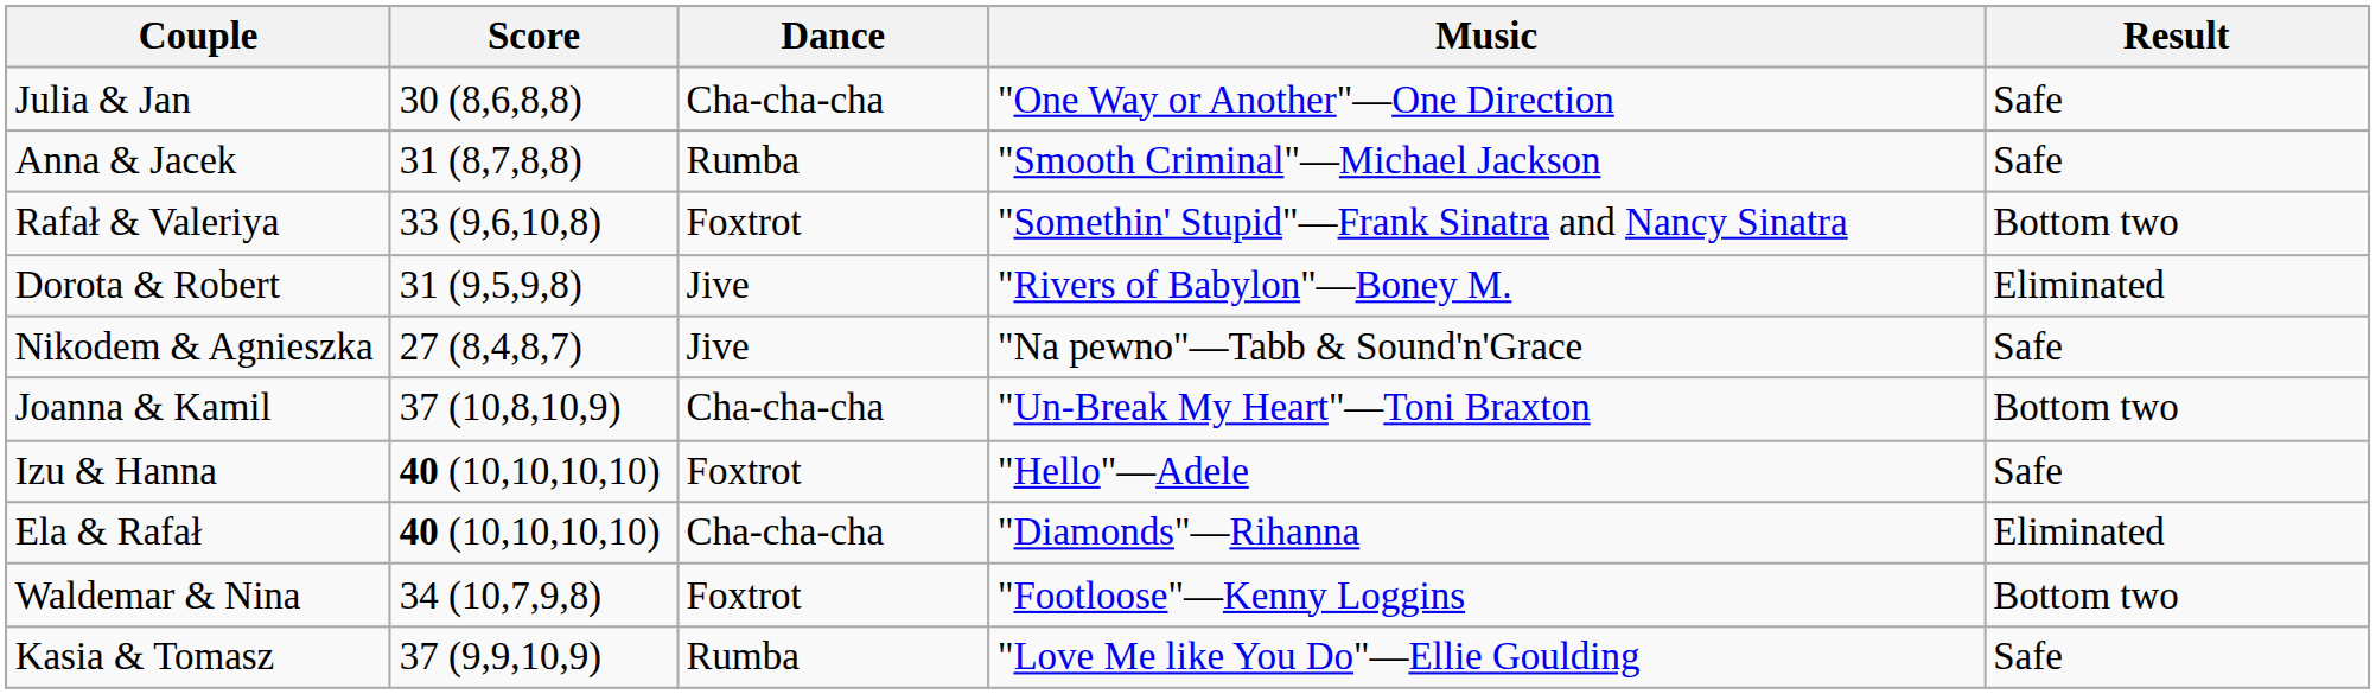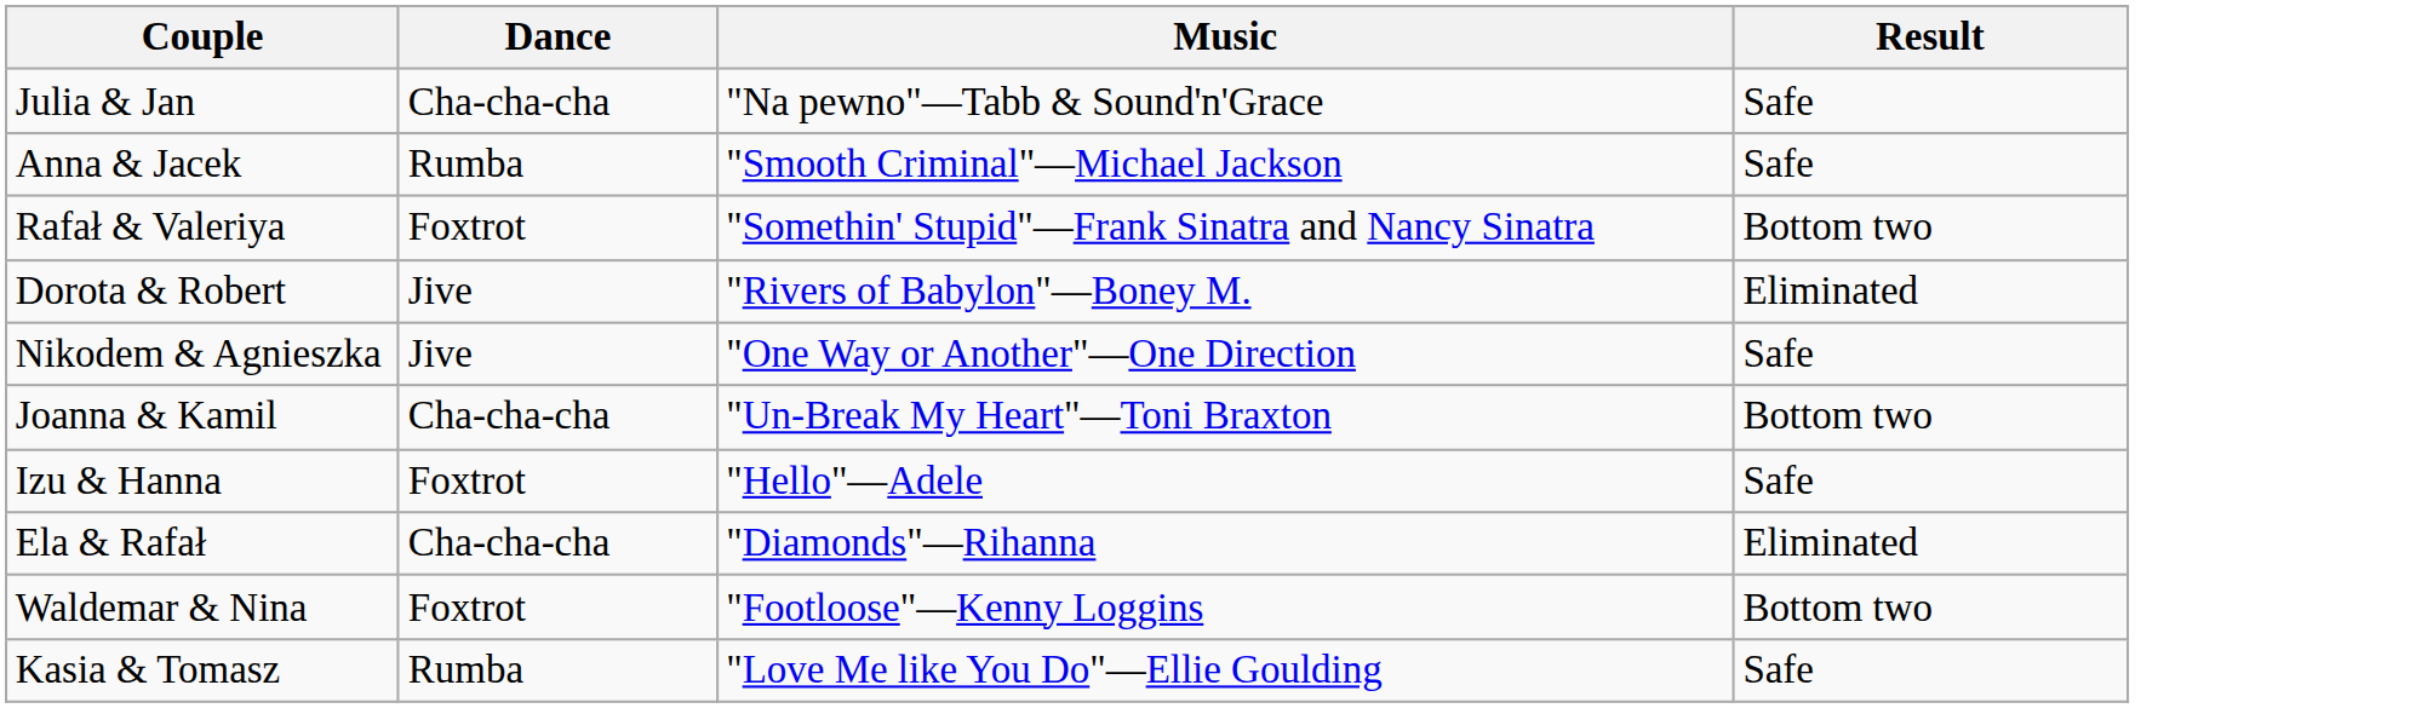 <table class="wikitable">
 <tr>
 <th width="150">Couple</th>
-<th width="110">Score</th>
 <th width="120">Dance</th>
 <th width="400">Music</th>
 <th width="150">Result</th>
 </tr>
 <tr>
 <td>Julia & Jan</td>
-<td>30 (8,6,8,8)</td>
 <td>Cha-cha-cha</td>
-<td>"<a href='#'>One Way or Another</a>"—<a href='#'>One Direction</a></td>
+<td>"Na pewno"—Tabb & Sound'n'Grace</td>
 <td>Safe</td>
 </tr>
 <tr>
 <td>Anna & Jacek</td>
-<td>31 (8,7,8,8)</td>
 <td>Rumba</td>
 <td>"<a href='#'>Smooth Criminal</a>"—<a href='#'>Michael Jackson</a></td>
 <td>Safe</td>
 </tr>
 <tr>
 <td>Rafał & Valeriya</td>
-<td>33 (9,6,10,8)</td>
 <td>Foxtrot</td>
 <td>"<a href='#'>Somethin' Stupid</a>"—<a href='#'>Frank Sinatra</a> and <a href='#'>Nancy Sinatra</a></td>
 <td>Bottom two</td>
 </tr>
 <tr>
 <td>Dorota & Robert</td>
-<td>31 (9,5,9,8)</td>
 <td>Jive</td>
 <td>"<a href='#'>Rivers of Babylon</a>"—<a href='#'>Boney M.</a></td>
 <td>Eliminated</td>
 </tr>
 <tr>
 <td>Nikodem & Agnieszka</td>
-<td>27 (8,4,8,7)</td>
 <td>Jive</td>
-<td>"Na pewno"—Tabb & Sound'n'Grace</td>
+<td>"<a href='#'>One Way or Another</a>"—<a href='#'>One Direction</a></td>
 <td>Safe</td>
 </tr>
 <tr>
 <td>Joanna & Kamil</td>
-<td>37 (10,8,10,9)</td>
 <td>Cha-cha-cha</td>
 <td>"<a href='#'>Un-Break My Heart</a>"—<a href='#'>Toni Braxton</a></td>
 <td>Bottom two</td>
 </tr>
 <tr>
 <td>Izu & Hanna</td>
-<td><strong>40</strong> (10,10,10,10)</td>
 <td>Foxtrot</td>
 <td>"<a href='#'>Hello</a>"—<a href='#'>Adele</a></td>
 <td>Safe</td>
 </tr>
 <tr>
 <td>Ela & Rafał</td>
-<td><strong>40</strong> (10,10,10,10)</td>
 <td>Cha-cha-cha</td>
 <td>"<a href='#'>Diamonds</a>"—<a href='#'>Rihanna</a></td>
 <td>Eliminated</td>
 </tr>
 <tr>
 <td>Waldemar & Nina</td>
-<td>34 (10,7,9,8)</td>
 <td>Foxtrot</td>
 <td>"<a href='#'>Footloose</a>"—<a href='#'>Kenny Loggins</a></td>
 <td>Bottom two</td>
 </tr>
 <tr>
 <td>Kasia & Tomasz</td>
-<td>37 (9,9,10,9)</td>
 <td>Rumba</td>
 <td>"<a href='#'>Love Me like You Do</a>"—<a href='#'>Ellie Goulding</a></td>
 <td>Safe</td>
 </tr>
 </table>
